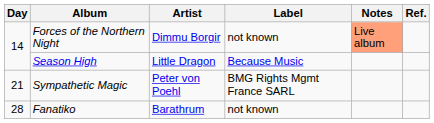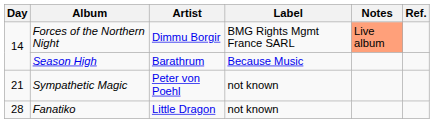 <table class="wikitable">
 <tr>
 <th>Day</th>
 <th>Album</th>
 <th>Artist</th>
 <th>Label</th>
 <th>Notes</th>
 <th>Ref.</th>
 </tr>
 <tr>
 <td rowspan="2" style="text-align:center;">14</td>
 <td><em>Forces of the Northern Night</em></td>
 <td><a href='#'>Dimmu Borgir</a></td>
-<td>not known</td>
+<td>BMG Rights Mgmt France SARL</td>
 <td style="background: lightsalmon;">Live album</td>
 <td style="text-align:center;"></td>
 </tr>
 <tr>
 <td><em><a href='#'>Season High</a></em></td>
-<td><a href='#'>Little Dragon</a></td>
+<td><a href='#'>Barathrum</a></td>
 <td><a href='#'>Because Music</a></td>
 <td></td>
 <td style="text-align:center;"></td>
 </tr>
 <tr>
 <td style="text-align:center;">21</td>
 <td><em>Sympathetic Magic</em></td>
 <td><a href='#'>Peter von Poehl</a></td>
-<td>BMG Rights Mgmt France SARL</td>
+<td>not known</td>
 <td></td>
 <td style="text-align:center;"></td>
 </tr>
 <tr>
 <td style="text-align:center;">28</td>
 <td><em>Fanatiko</em></td>
-<td><a href='#'>Barathrum</a></td>
+<td><a href='#'>Little Dragon</a></td>
 <td>not known</td>
 <td></td>
 <td style="text-align:center;"></td>
 </tr>
 </table>
